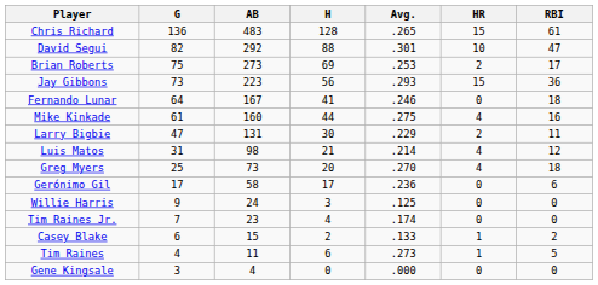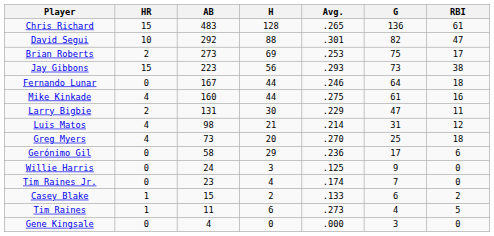 <table class="wikitable sortable">
 <tr>
 <th bgcolor="#DDDDFF" width="16%">Player</th>
-<th bgcolor="#DDDDFF" width="9%">G</th>
+<th bgcolor="#DDDDFF" width="9%">HR</th>
 <th bgcolor="#DDDDFF" width="9%">AB</th>
 <th bgcolor="#DDDDFF" width="9%">H</th>
 <th bgcolor="#DDDDFF" width="9%">Avg.</th>
-<th bgcolor="#DDDDFF" width="9%">HR</th>
+<th bgcolor="#DDDDFF" width="9%">G</th>
 <th bgcolor="#DDDDFF" width="9%">RBI</th>
 </tr>
 <tr align=center>
 <td><a href='#'>Chris Richard</a></td>
-<td>136</td>
+<td>15</td>
 <td>483</td>
 <td>128</td>
 <td>.265</td>
-<td>15</td>
+<td>136</td>
 <td>61</td>
 </tr>
 <tr align=center>
 <td><a href='#'>David Segui</a></td>
-<td>82</td>
+<td>10</td>
 <td>292</td>
 <td>88</td>
 <td>.301</td>
-<td>10</td>
+<td>82</td>
 <td>47</td>
 </tr>
 <tr align=center>
 <td><a href='#'>Brian Roberts</a></td>
-<td>75</td>
+<td>2</td>
 <td>273</td>
 <td>69</td>
 <td>.253</td>
-<td>2</td>
+<td>75</td>
 <td>17</td>
 </tr>
 <tr align=center>
 <td><a href='#'>Jay Gibbons</a></td>
-<td>73</td>
+<td>15</td>
 <td>223</td>
 <td>56</td>
 <td>.293</td>
-<td>15</td>
-<td>36</td>
+<td>73</td>
+<td>38</td>
 </tr>
 <tr align=center>
 <td><a href='#'>Fernando Lunar</a></td>
+<td>0</td>
+<td>167</td>
+<td>44</td>
+<td>.246</td>
 <td>64</td>
-<td>167</td>
-<td>41</td>
-<td>.246</td>
-<td>0</td>
 <td>18</td>
 </tr>
 <tr align=center>
 <td><a href='#'>Mike Kinkade</a></td>
-<td>61</td>
+<td>4</td>
 <td>160</td>
 <td>44</td>
 <td>.275</td>
-<td>4</td>
+<td>61</td>
 <td>16</td>
 </tr>
 <tr align=center>
 <td><a href='#'>Larry Bigbie</a></td>
-<td>47</td>
+<td>2</td>
 <td>131</td>
 <td>30</td>
 <td>.229</td>
-<td>2</td>
+<td>47</td>
 <td>11</td>
 </tr>
 <tr align=center>
 <td><a href='#'>Luis Matos</a></td>
-<td>31</td>
+<td>4</td>
 <td>98</td>
 <td>21</td>
 <td>.214</td>
-<td>4</td>
+<td>31</td>
 <td>12</td>
 </tr>
 <tr align=center>
 <td><a href='#'>Greg Myers</a></td>
-<td>25</td>
+<td>4</td>
 <td>73</td>
 <td>20</td>
 <td>.270</td>
-<td>4</td>
+<td>25</td>
 <td>18</td>
 </tr>
 <tr align=center>
 <td><a href='#'>Gerónimo Gil</a></td>
+<td>0</td>
+<td>58</td>
+<td>29</td>
+<td>.236</td>
 <td>17</td>
-<td>58</td>
-<td>17</td>
-<td>.236</td>
-<td>0</td>
 <td>6</td>
 </tr>
 <tr align=center>
 <td><a href='#'>Willie Harris</a></td>
-<td>9</td>
+<td>0</td>
 <td>24</td>
 <td>3</td>
 <td>.125</td>
-<td>0</td>
+<td>9</td>
 <td>0</td>
 </tr>
 <tr align=center>
 <td><a href='#'>Tim Raines Jr.</a></td>
-<td>7</td>
+<td>0</td>
 <td>23</td>
 <td>4</td>
 <td>.174</td>
-<td>0</td>
+<td>7</td>
 <td>0</td>
 </tr>
 <tr align=center>
 <td><a href='#'>Casey Blake</a></td>
-<td>6</td>
+<td>1</td>
 <td>15</td>
 <td>2</td>
 <td>.133</td>
-<td>1</td>
+<td>6</td>
 <td>2</td>
 </tr>
 <tr align=center>
 <td><a href='#'>Tim Raines</a></td>
-<td>4</td>
+<td>1</td>
 <td>11</td>
 <td>6</td>
 <td>.273</td>
-<td>1</td>
+<td>4</td>
 <td>5</td>
 </tr>
 <tr align=center>
 <td><a href='#'>Gene Kingsale</a></td>
-<td>3</td>
+<td>0</td>
 <td>4</td>
 <td>0</td>
 <td>.000</td>
-<td>0</td>
+<td>3</td>
 <td>0</td>
 </tr>
 </table>
